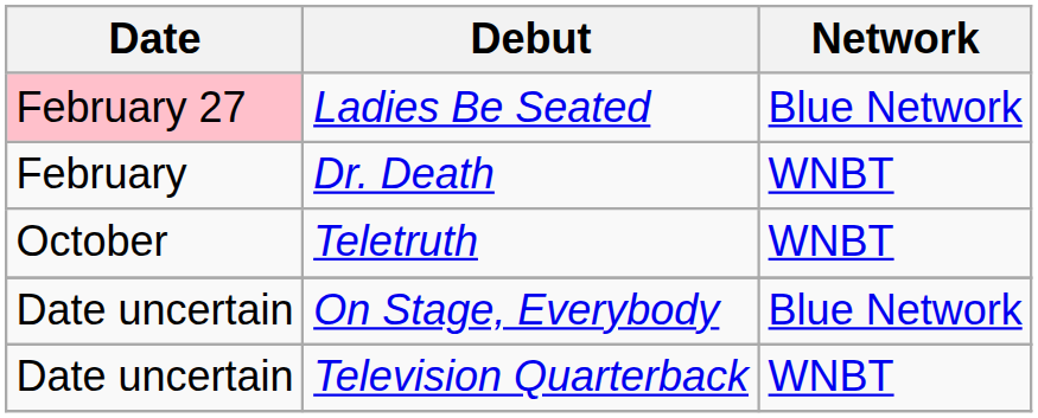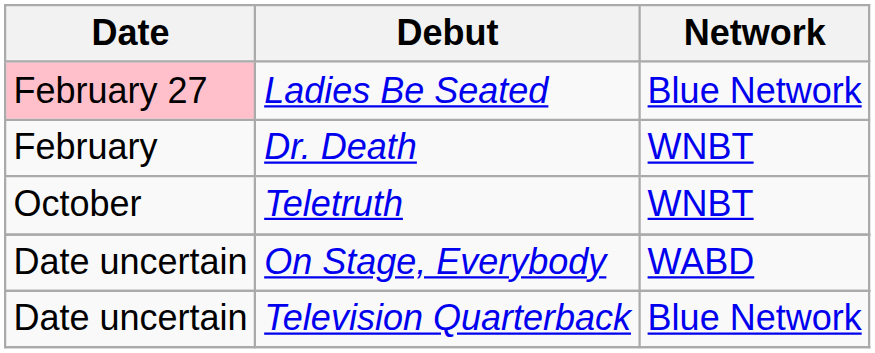 <table class="wikitable sortable">
 <tr>
 <th>Date</th>
 <th>Debut</th>
 <th>Network</th>
 </tr>
 <tr>
 <td style="background: pink;">February 27  </td>
 <td><em><a href='#'>Ladies Be Seated</a></em></td>
 <td><a href='#'>Blue Network</a></td>
 </tr>
 <tr>
 <td>February</td>
 <td><em><a href='#'>Dr. Death</a></em></td>
 <td><a href='#'>WNBT</a></td>
 </tr>
 <tr>
 <td>October</td>
 <td><em><a href='#'>Teletruth</a></em></td>
 <td><a href='#'>WNBT</a></td>
 </tr>
 <tr>
 </tr>
 <tr>
 <td>Date uncertain</td>
 <td><em><a href='#'>On Stage, Everybody</a></em></td>
-<td><a href='#'>Blue Network</a></td>
+<td><a href='#'>WABD</a></td>
 </tr>
 <tr>
 </tr>
 <tr>
 <td>Date uncertain </td>
 <td><em><a href='#'>Television Quarterback</a></em></td>
-<td><a href='#'>WNBT</a></td>
+<td><a href='#'>Blue Network</a></td>
 </tr>
 <tr>
 </tr>
 </table>
